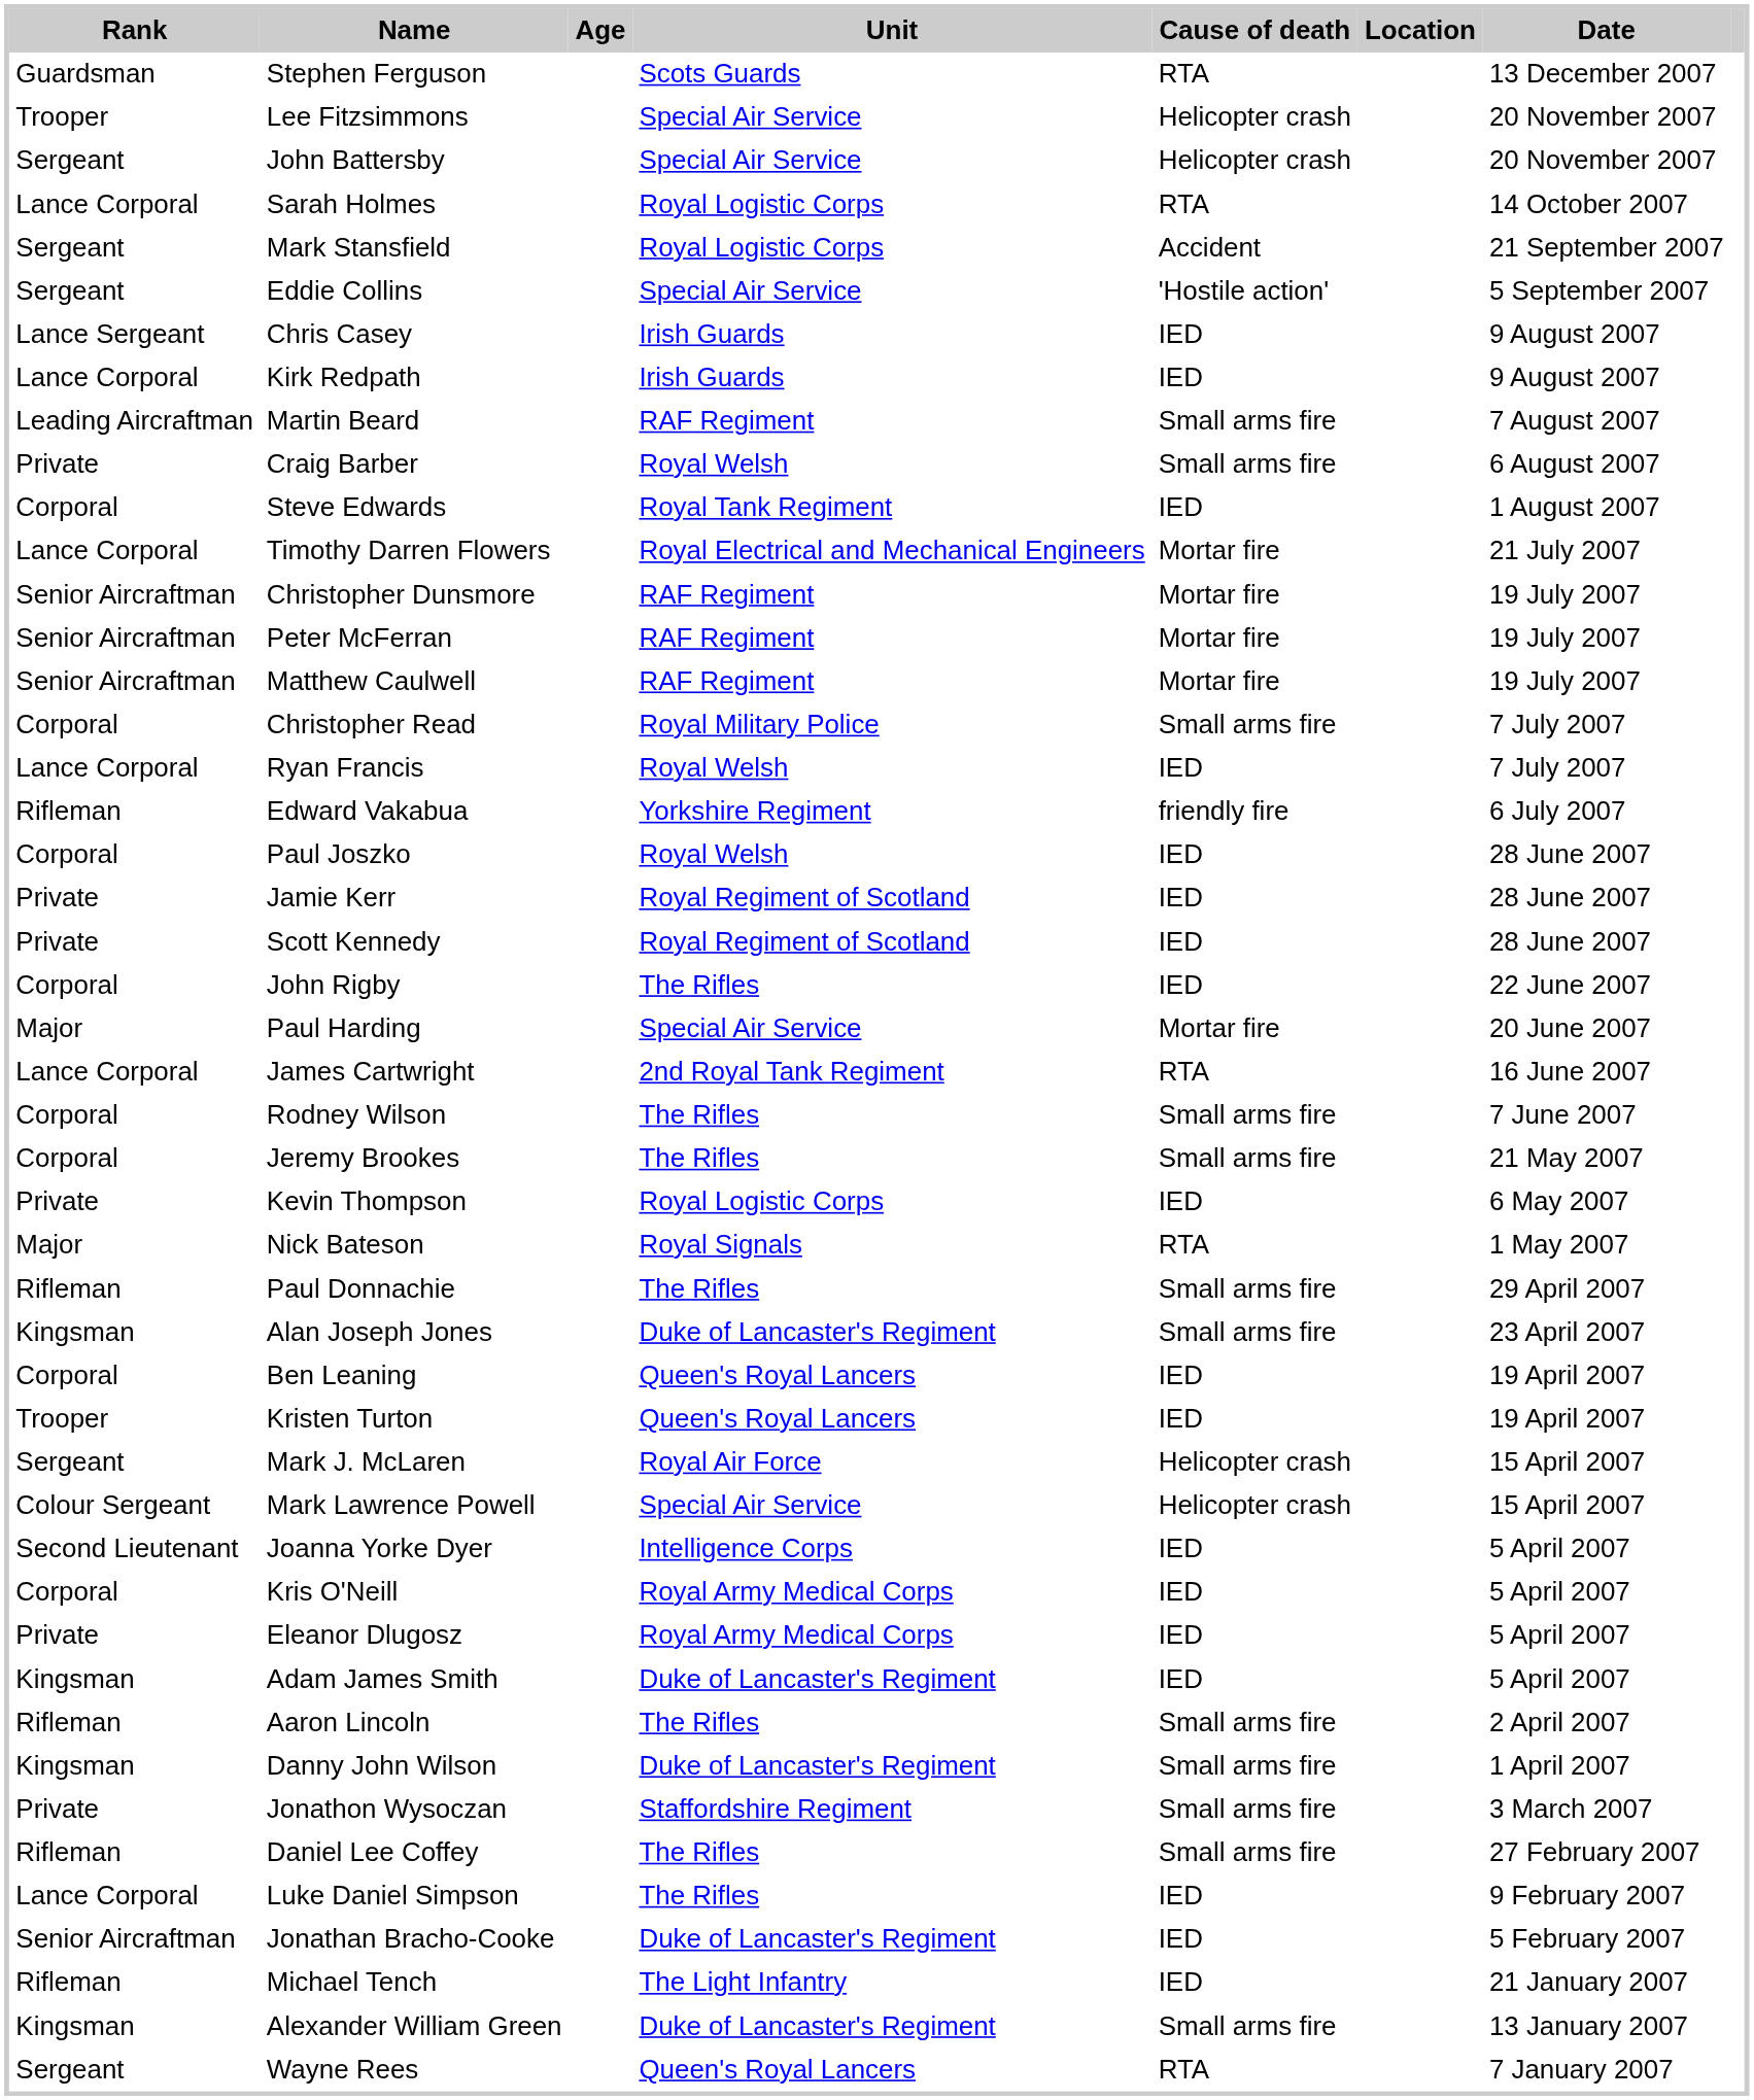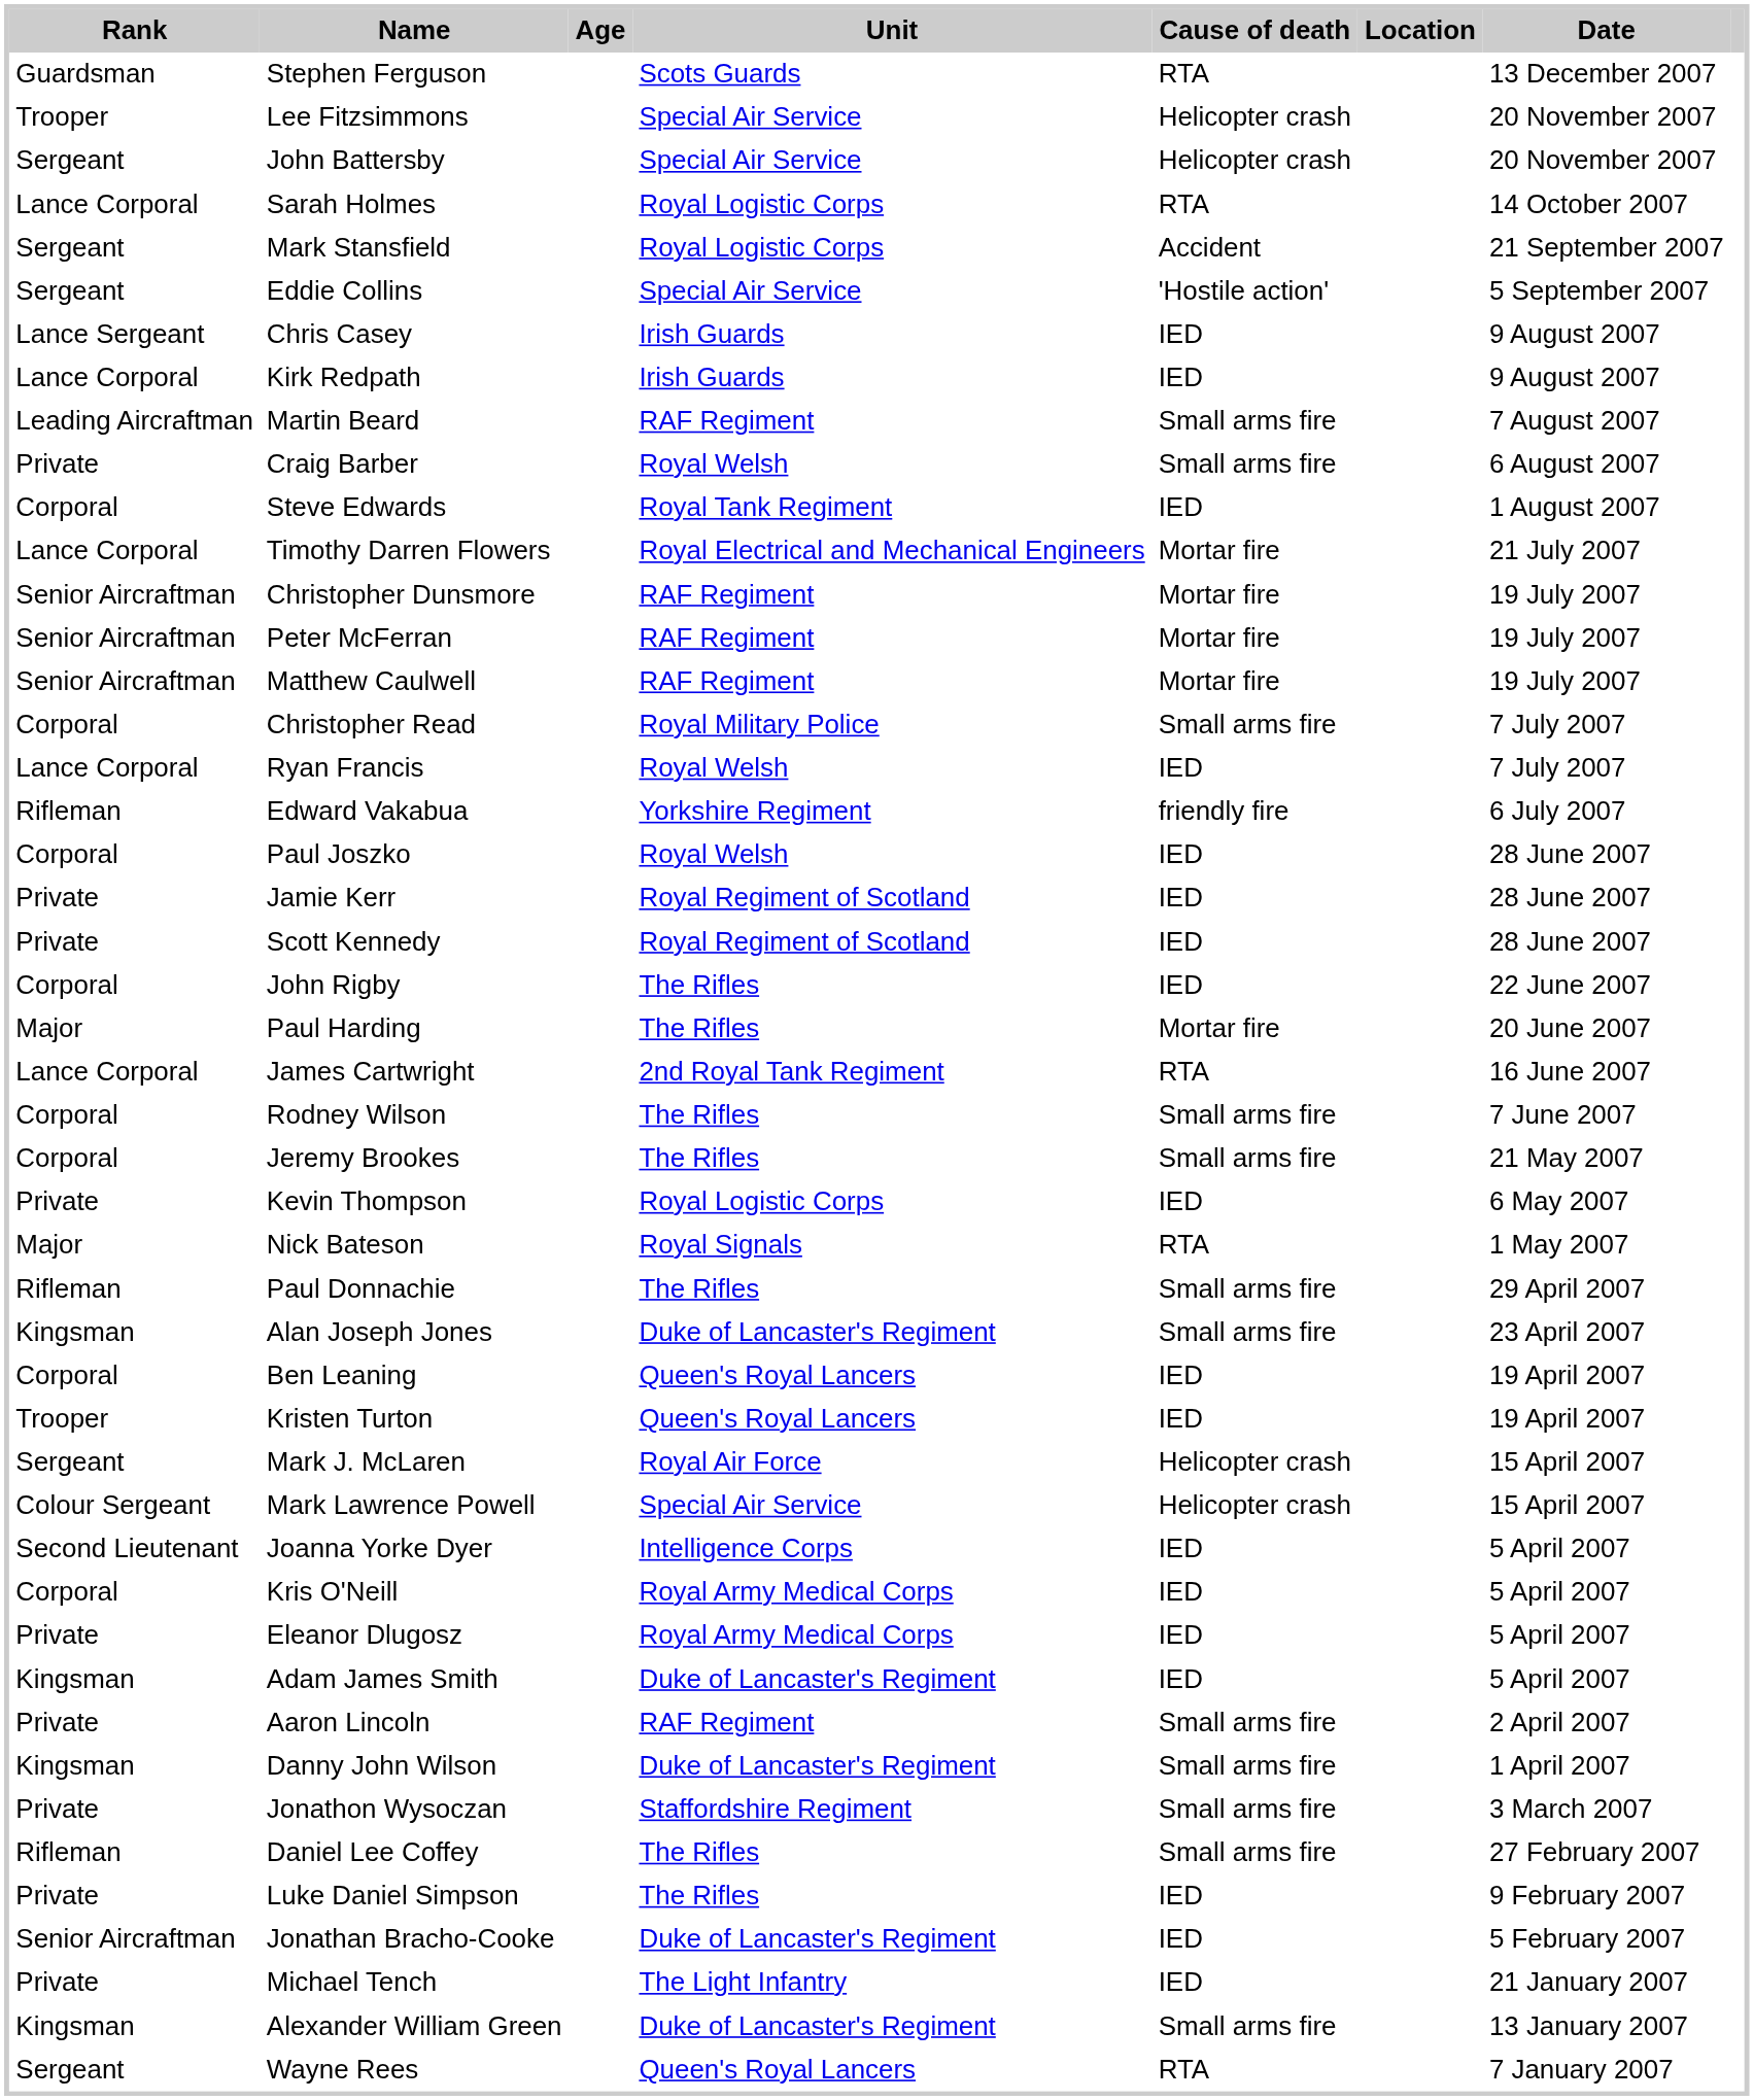 <table cellpadding="4" cellspacing="0" style="border:3px solid #cccccc;">
 <tr bgcolor="#cccccc">
 <th>Rank</th>
 <th>Name</th>
 <th>Age</th>
 <th>Unit</th>
 <th>Cause of death</th>
 <th>Location</th>
 <th>Date</th>
 <th></th>
 </tr>
 <tr>
 <td>Guardsman</td>
 <td>Stephen Ferguson</td>
 <td></td>
 <td><a href='#'>Scots Guards</a></td>
 <td>RTA</td>
 <td></td>
 <td>13 December 2007</td>
 </tr>
 <tr>
 <td>Trooper</td>
 <td>Lee Fitzsimmons</td>
 <td></td>
 <td><a href='#'>Special Air Service</a></td>
 <td>Helicopter crash</td>
 <td></td>
 <td>20 November 2007</td>
 </tr>
 <tr>
 <td>Sergeant</td>
 <td>John Battersby</td>
 <td></td>
 <td><a href='#'>Special Air Service</a></td>
 <td>Helicopter crash</td>
 <td></td>
 <td>20 November 2007</td>
 </tr>
 <tr>
 <td>Lance Corporal</td>
 <td>Sarah Holmes</td>
 <td></td>
 <td><a href='#'>Royal Logistic Corps</a></td>
 <td>RTA</td>
 <td></td>
 <td>14 October 2007</td>
 </tr>
 <tr>
 <td>Sergeant</td>
 <td>Mark Stansfield</td>
 <td></td>
 <td><a href='#'>Royal Logistic Corps</a></td>
 <td>Accident</td>
 <td></td>
 <td>21 September 2007</td>
 </tr>
 <tr>
 <td>Sergeant</td>
 <td>Eddie Collins</td>
 <td></td>
 <td><a href='#'>Special Air Service</a></td>
 <td>'Hostile action'</td>
 <td></td>
 <td>5 September 2007</td>
 </tr>
 <tr>
 <td>Lance Sergeant</td>
 <td>Chris Casey</td>
 <td></td>
 <td><a href='#'>Irish Guards</a></td>
 <td>IED</td>
 <td></td>
 <td>9 August 2007</td>
 </tr>
 <tr>
 <td>Lance Corporal</td>
 <td>Kirk Redpath</td>
 <td></td>
 <td><a href='#'>Irish Guards</a></td>
 <td>IED</td>
 <td></td>
 <td>9 August 2007</td>
 </tr>
 <tr>
 <td>Leading Aircraftman</td>
 <td>Martin Beard</td>
 <td></td>
 <td><a href='#'>RAF Regiment</a></td>
 <td>Small arms fire</td>
 <td></td>
 <td>7 August 2007</td>
 </tr>
 <tr>
 <td>Private</td>
 <td>Craig Barber</td>
 <td></td>
 <td><a href='#'>Royal Welsh</a></td>
 <td>Small arms fire</td>
 <td></td>
 <td>6 August 2007</td>
 </tr>
 <tr>
 <td>Corporal</td>
 <td>Steve Edwards</td>
 <td></td>
 <td><a href='#'>Royal Tank Regiment</a></td>
 <td>IED</td>
 <td></td>
 <td>1 August 2007</td>
 </tr>
 <tr>
 <td>Lance Corporal</td>
 <td>Timothy Darren Flowers</td>
 <td></td>
 <td><a href='#'>Royal Electrical and Mechanical Engineers</a></td>
 <td>Mortar fire</td>
 <td></td>
 <td>21 July 2007</td>
 </tr>
 <tr>
 <td>Senior Aircraftman</td>
 <td>Christopher Dunsmore</td>
 <td></td>
 <td><a href='#'>RAF Regiment</a></td>
 <td>Mortar fire</td>
 <td></td>
 <td>19 July 2007</td>
 </tr>
 <tr>
 <td>Senior Aircraftman</td>
 <td>Peter McFerran</td>
 <td></td>
 <td><a href='#'>RAF Regiment</a></td>
 <td>Mortar fire</td>
 <td></td>
 <td>19 July 2007</td>
 </tr>
 <tr>
 <td>Senior Aircraftman</td>
 <td>Matthew Caulwell</td>
 <td></td>
 <td><a href='#'>RAF Regiment</a></td>
 <td>Mortar fire</td>
 <td></td>
 <td>19 July 2007</td>
 </tr>
 <tr>
 <td>Corporal</td>
 <td>Christopher Read</td>
 <td></td>
 <td><a href='#'>Royal Military Police</a></td>
 <td>Small arms fire</td>
 <td></td>
 <td>7 July 2007</td>
 </tr>
 <tr>
 <td>Lance Corporal</td>
 <td>Ryan Francis</td>
 <td></td>
 <td><a href='#'>Royal Welsh</a></td>
 <td>IED</td>
 <td></td>
 <td>7 July 2007</td>
 </tr>
 <tr>
 <td>Rifleman</td>
 <td>Edward Vakabua</td>
 <td></td>
 <td><a href='#'>Yorkshire Regiment</a></td>
 <td>friendly fire</td>
 <td></td>
 <td>6 July 2007</td>
 </tr>
 <tr>
 <td>Corporal</td>
 <td>Paul Joszko</td>
 <td></td>
 <td><a href='#'>Royal Welsh</a></td>
 <td>IED</td>
 <td></td>
 <td>28 June 2007</td>
 </tr>
 <tr>
 <td>Private</td>
 <td>Jamie Kerr</td>
 <td></td>
 <td><a href='#'>Royal Regiment of Scotland</a></td>
 <td>IED</td>
 <td></td>
 <td>28 June 2007</td>
 </tr>
 <tr>
 <td>Private</td>
 <td>Scott Kennedy</td>
 <td></td>
 <td><a href='#'>Royal Regiment of Scotland</a></td>
 <td>IED</td>
 <td></td>
 <td>28 June 2007</td>
 </tr>
 <tr>
 <td>Corporal</td>
 <td>John Rigby</td>
 <td></td>
 <td><a href='#'>The Rifles</a></td>
 <td>IED</td>
 <td></td>
 <td>22 June 2007</td>
 </tr>
 <tr>
 <td>Major</td>
 <td>Paul Harding</td>
 <td></td>
-<td><a href='#'>Special Air Service</a></td>
+<td><a href='#'>The Rifles</a></td>
 <td>Mortar fire</td>
 <td></td>
 <td>20 June 2007</td>
 </tr>
 <tr>
 <td>Lance Corporal</td>
 <td>James Cartwright</td>
 <td></td>
 <td><a href='#'>2nd Royal Tank Regiment</a></td>
 <td>RTA</td>
 <td></td>
 <td>16 June 2007</td>
 </tr>
 <tr>
 <td>Corporal</td>
 <td>Rodney Wilson</td>
 <td></td>
 <td><a href='#'>The Rifles</a></td>
 <td>Small arms fire</td>
 <td></td>
 <td>7 June 2007</td>
 </tr>
 <tr>
 <td>Corporal</td>
 <td>Jeremy Brookes</td>
 <td></td>
 <td><a href='#'>The Rifles</a></td>
 <td>Small arms fire</td>
 <td></td>
 <td>21 May 2007</td>
 </tr>
 <tr>
 <td>Private</td>
 <td>Kevin Thompson</td>
 <td></td>
 <td><a href='#'>Royal Logistic Corps</a></td>
 <td>IED</td>
 <td></td>
 <td>6 May 2007</td>
 </tr>
 <tr>
 <td>Major</td>
 <td>Nick Bateson</td>
 <td></td>
 <td><a href='#'>Royal Signals</a></td>
 <td>RTA</td>
 <td></td>
 <td>1 May 2007</td>
 </tr>
 <tr>
 <td>Rifleman</td>
 <td>Paul Donnachie</td>
 <td></td>
 <td><a href='#'>The Rifles</a></td>
 <td>Small arms fire</td>
 <td></td>
 <td>29 April 2007</td>
 </tr>
 <tr>
 <td>Kingsman</td>
 <td>Alan Joseph Jones</td>
 <td></td>
 <td><a href='#'>Duke of Lancaster's Regiment</a></td>
 <td>Small arms fire</td>
 <td></td>
 <td>23 April 2007</td>
 </tr>
 <tr>
 <td>Corporal</td>
 <td>Ben Leaning</td>
 <td></td>
 <td><a href='#'>Queen's Royal Lancers</a></td>
 <td>IED</td>
 <td></td>
 <td>19 April 2007</td>
 </tr>
 <tr>
 <td>Trooper</td>
 <td>Kristen Turton</td>
 <td></td>
 <td><a href='#'>Queen's Royal Lancers</a></td>
 <td>IED</td>
 <td></td>
 <td>19 April 2007</td>
 </tr>
 <tr>
 <td>Sergeant</td>
 <td>Mark J. McLaren</td>
 <td></td>
 <td><a href='#'>Royal Air Force</a></td>
 <td>Helicopter crash</td>
 <td></td>
 <td>15 April 2007</td>
 </tr>
 <tr>
 <td>Colour Sergeant</td>
 <td>Mark Lawrence Powell</td>
 <td></td>
 <td><a href='#'>Special Air Service</a></td>
 <td>Helicopter crash</td>
 <td></td>
 <td>15 April 2007</td>
 </tr>
 <tr>
 <td>Second Lieutenant</td>
 <td>Joanna Yorke Dyer</td>
 <td></td>
 <td><a href='#'>Intelligence Corps</a></td>
 <td>IED</td>
 <td></td>
 <td>5 April 2007</td>
 </tr>
 <tr>
 <td>Corporal</td>
 <td>Kris O'Neill</td>
 <td></td>
 <td><a href='#'>Royal Army Medical Corps</a></td>
 <td>IED</td>
 <td></td>
 <td>5 April 2007</td>
 </tr>
 <tr>
 <td>Private</td>
 <td>Eleanor Dlugosz</td>
 <td></td>
 <td><a href='#'>Royal Army Medical Corps</a></td>
 <td>IED</td>
 <td></td>
 <td>5 April 2007</td>
 </tr>
 <tr>
 <td>Kingsman</td>
 <td>Adam James Smith</td>
 <td></td>
 <td><a href='#'>Duke of Lancaster's Regiment</a></td>
 <td>IED</td>
 <td></td>
 <td>5 April 2007</td>
 </tr>
 <tr>
-<td>Rifleman</td>
+<td>Private</td>
 <td>Aaron Lincoln</td>
 <td></td>
-<td><a href='#'>The Rifles</a></td>
+<td><a href='#'>RAF Regiment</a></td>
 <td>Small arms fire</td>
 <td></td>
 <td>2 April 2007</td>
 </tr>
 <tr>
 <td>Kingsman</td>
 <td>Danny John Wilson</td>
 <td></td>
 <td><a href='#'>Duke of Lancaster's Regiment</a></td>
 <td>Small arms fire</td>
 <td></td>
 <td>1 April 2007</td>
 </tr>
 <tr>
 <td>Private</td>
 <td>Jonathon Wysoczan</td>
 <td></td>
 <td><a href='#'>Staffordshire Regiment</a></td>
 <td>Small arms fire</td>
 <td></td>
 <td>3 March 2007</td>
 </tr>
 <tr>
 <td>Rifleman</td>
 <td>Daniel Lee Coffey</td>
 <td></td>
 <td><a href='#'>The Rifles</a></td>
 <td>Small arms fire</td>
 <td></td>
 <td>27 February 2007</td>
 </tr>
 <tr>
-<td>Lance Corporal</td>
+<td>Private</td>
 <td>Luke Daniel Simpson</td>
 <td></td>
 <td><a href='#'>The Rifles</a></td>
 <td>IED</td>
 <td></td>
 <td>9 February 2007</td>
 </tr>
 <tr>
 <td>Senior Aircraftman</td>
 <td>Jonathan Bracho-Cooke</td>
 <td></td>
 <td><a href='#'>Duke of Lancaster's Regiment</a></td>
 <td>IED</td>
 <td></td>
 <td>5 February 2007</td>
 </tr>
 <tr>
-<td>Rifleman</td>
+<td>Private</td>
 <td>Michael Tench</td>
 <td></td>
 <td><a href='#'>The Light Infantry</a></td>
 <td>IED</td>
 <td></td>
 <td>21 January 2007</td>
 </tr>
 <tr>
 <td>Kingsman</td>
 <td>Alexander William Green</td>
 <td></td>
 <td><a href='#'>Duke of Lancaster's Regiment</a></td>
 <td>Small arms fire</td>
 <td></td>
 <td>13 January 2007</td>
 </tr>
 <tr>
 <td>Sergeant</td>
 <td>Wayne Rees</td>
 <td></td>
 <td><a href='#'>Queen's Royal Lancers</a></td>
 <td>RTA</td>
 <td></td>
 <td>7 January 2007</td>
 </tr>
 <tr>
 </tr>
 </table>
